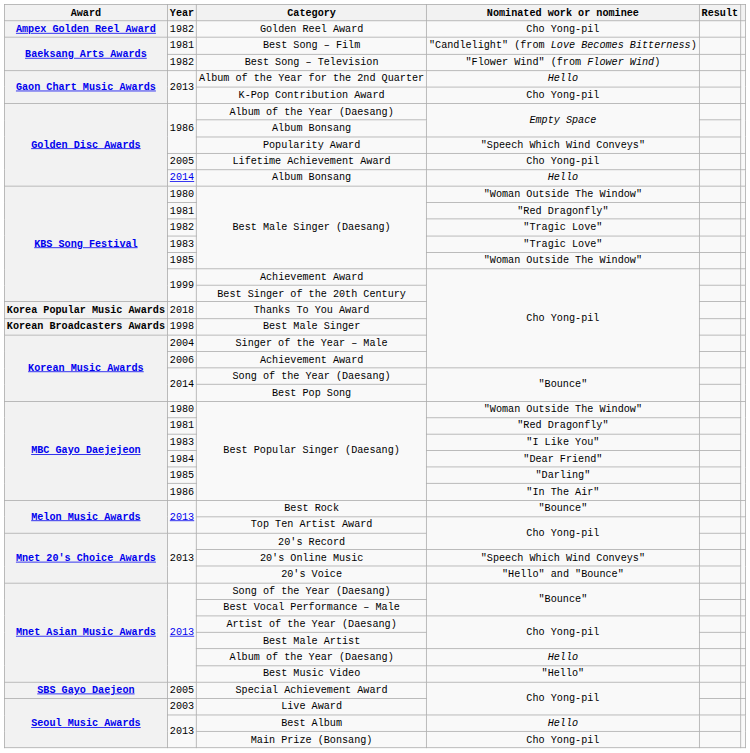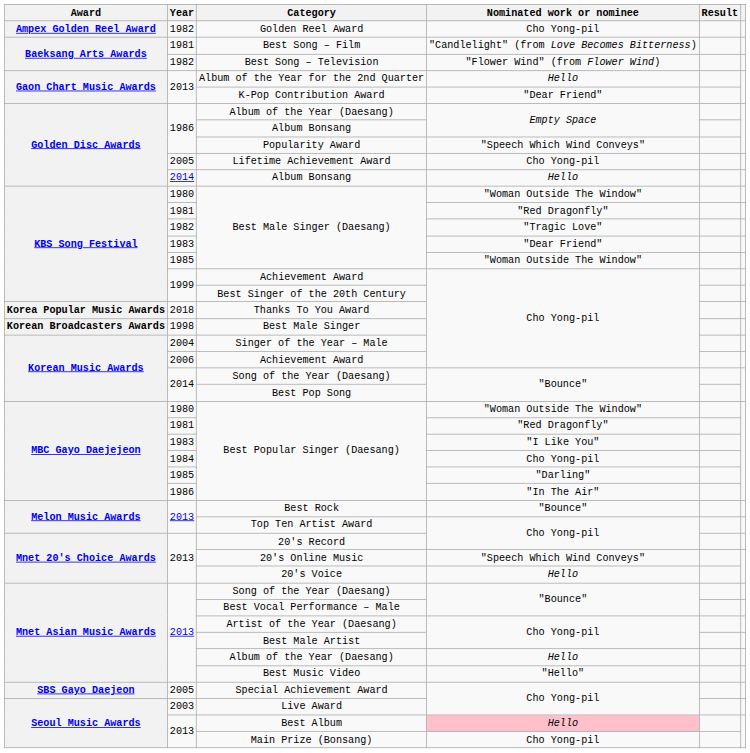 <table class="wikitable plainrowheaders sortable" style="text-align:center">
 <tr>
 <th scope="col">Award</th>
 <th scope="col">Year</th>
 <th scope="col">Category</th>
 <th scope="col">Nominated work or nominee</th>
 <th scope="col">Result</th>
 <th scope="col" class="unsortable"></th>
 </tr>
 <tr>
 <th scope="row"><a href='#'>Ampex Golden Reel Award</a></th>
 <td>1982</td>
 <td>Golden Reel Award</td>
 <td>Cho Yong-pil</td>
 <td></td>
 <td></td>
 </tr>
 <tr>
 <th scope="row" rowspan="2"><a href='#'>Baeksang Arts Awards</a></th>
 <td>1981</td>
 <td>Best Song – Film</td>
 <td>"Candlelight" (from <em>Love Becomes Bitterness</em>)</td>
 <td></td>
 <td></td>
 </tr>
 <tr>
 <td>1982</td>
 <td>Best Song – Television</td>
 <td>"Flower Wind" (from <em>Flower Wind</em>)</td>
 <td></td>
 <td></td>
 </tr>
 <tr>
 <th scope="row" rowspan="2"><a href='#'>Gaon Chart Music Awards</a></th>
 <td rowspan="2">2013</td>
 <td>Album of the Year for the 2nd Quarter</td>
 <td><em>Hello</em></td>
 <td></td>
 <td rowspan="2"></td>
 </tr>
 <tr>
 <td>K-Pop Contribution Award</td>
-<td>Cho Yong-pil</td>
+<td>"Dear Friend"</td>
 <td></td>
 </tr>
 <tr>
 <th scope="row" rowspan="5"><a href='#'>Golden Disc Awards</a></th>
 <td rowspan="3">1986</td>
 <td>Album of the Year (Daesang)</td>
 <td rowspan="2"><em>Empty Space</em></td>
 <td></td>
 <td rowspan="3"></td>
 </tr>
 <tr>
 <td>Album Bonsang</td>
 <td></td>
 </tr>
 <tr>
 <td>Popularity Award</td>
 <td>"Speech Which Wind Conveys"</td>
 <td></td>
 </tr>
 <tr>
 <td>2005</td>
 <td>Lifetime Achievement Award</td>
 <td>Cho Yong-pil</td>
 <td></td>
 <td></td>
 </tr>
 <tr>
 <td><a href='#'>2014</a></td>
 <td>Album Bonsang</td>
 <td><em>Hello</em></td>
 <td></td>
 <td></td>
 </tr>
 <tr>
 <th scope="row" rowspan="7"><a href='#'>KBS Song Festival</a></th>
 <td>1980</td>
 <td rowspan="5">Best Male Singer (Daesang)</td>
 <td>"Woman Outside The Window"</td>
 <td></td>
 <td></td>
 </tr>
 <tr>
 <td>1981</td>
 <td>"Red Dragonfly"</td>
 <td></td>
 <td></td>
 </tr>
 <tr>
 <td>1982</td>
 <td>"Tragic Love"</td>
 <td></td>
 <td></td>
 </tr>
 <tr>
 <td>1983</td>
-<td>"Tragic Love"</td>
+<td>"Dear Friend"</td>
 <td></td>
 <td></td>
 </tr>
 <tr>
 <td>1985</td>
 <td>"Woman Outside The Window"</td>
 <td></td>
 <td></td>
 </tr>
 <tr>
 <td rowspan="2">1999</td>
 <td>Achievement Award</td>
 <td rowspan="6">Cho Yong-pil</td>
 <td></td>
 <td></td>
 </tr>
 <tr>
 <td>Best Singer of the 20th Century</td>
 <td></td>
 <td></td>
 </tr>
 <tr>
 <th scope="row">Korea Popular Music Awards</th>
 <td>2018</td>
 <td>Thanks To You Award</td>
 <td></td>
 <td></td>
 </tr>
 <tr>
 <th scope="row">Korean Broadcasters Awards</th>
 <td>1998</td>
 <td>Best Male Singer</td>
 <td></td>
 <td></td>
 </tr>
 <tr>
 <th scope="row" rowspan="4"><a href='#'>Korean Music Awards</a></th>
 <td>2004</td>
 <td>Singer of the Year – Male</td>
 <td></td>
 <td></td>
 </tr>
 <tr>
 <td>2006</td>
 <td>Achievement Award</td>
 <td></td>
 <td></td>
 </tr>
 <tr>
 <td rowspan="2">2014</td>
 <td>Song of the Year (Daesang)</td>
 <td rowspan="2">"Bounce"</td>
 <td></td>
 <td rowspan="2"></td>
 </tr>
 <tr>
 <td>Best Pop Song</td>
 <td></td>
 </tr>
 <tr>
 <th scope="row" rowspan="6"><a href='#'>MBC Gayo Daejejeon</a></th>
 <td>1980</td>
 <td rowspan="6">Best Popular Singer (Daesang)</td>
 <td>"Woman Outside The Window"</td>
 <td></td>
 <td rowspan="6"></td>
 </tr>
 <tr>
 <td>1981</td>
 <td>"Red Dragonfly"</td>
 <td></td>
 </tr>
 <tr>
 <td>1983</td>
 <td>"I Like You"</td>
 <td></td>
 </tr>
 <tr>
 <td>1984</td>
-<td>"Dear Friend"</td>
+<td>Cho Yong-pil</td>
 <td></td>
 </tr>
 <tr>
 <td>1985</td>
 <td>"Darling"</td>
 <td></td>
 </tr>
 <tr>
 <td>1986</td>
 <td>"In The Air"</td>
 <td></td>
 </tr>
 <tr>
 <th scope="row" rowspan="2"><a href='#'>Melon Music Awards</a></th>
 <td rowspan="2"><a href='#'>2013</a></td>
 <td>Best Rock</td>
 <td>"Bounce"</td>
 <td></td>
 <td></td>
 </tr>
 <tr>
 <td>Top Ten Artist Award</td>
 <td rowspan="2">Cho Yong-pil</td>
 <td></td>
 <td></td>
 </tr>
 <tr>
 <th scope="row" rowspan="3"><a href='#'>Mnet 20's Choice Awards</a></th>
 <td rowspan="3">2013</td>
 <td>20's Record</td>
 <td></td>
 <td></td>
 </tr>
 <tr>
 <td>20's Online Music</td>
 <td>"Speech Which Wind Conveys"</td>
 <td></td>
 <td rowspan="2"></td>
 </tr>
 <tr>
 <td>20's Voice</td>
-<td>"Hello" and "Bounce"</td>
+<td><em>Hello</em></td>
 <td></td>
 </tr>
 <tr>
 <th scope="row" rowspan="6"><a href='#'>Mnet Asian Music Awards</a></th>
 <td rowspan="6"><a href='#'>2013</a></td>
 <td>Song of the Year (Daesang)</td>
 <td rowspan="2">"Bounce"</td>
 <td></td>
 <td></td>
 </tr>
 <tr>
 <td>Best Vocal Performance – Male</td>
 <td></td>
 <td></td>
 </tr>
 <tr>
 <td>Artist of the Year (Daesang)</td>
 <td rowspan="2">Cho Yong-pil</td>
 <td></td>
 <td></td>
 </tr>
 <tr>
 <td>Best Male Artist</td>
 <td></td>
 <td></td>
 </tr>
 <tr>
 <td>Album of the Year (Daesang)</td>
 <td><em>Hello</em></td>
 <td></td>
 <td></td>
 </tr>
 <tr>
 <td>Best Music Video</td>
 <td>"Hello"</td>
 <td></td>
 <td></td>
 </tr>
 <tr>
 <th scope="row"><a href='#'>SBS Gayo Daejeon</a></th>
 <td>2005</td>
 <td>Special Achievement Award</td>
 <td rowspan="2">Cho Yong-pil</td>
 <td></td>
 <td></td>
 </tr>
 <tr>
 <th scope="row" rowspan="3"><a href='#'>Seoul Music Awards</a></th>
 <td>2003</td>
 <td>Live Award</td>
 <td></td>
 <td></td>
 </tr>
 <tr>
 <td rowspan="2">2013</td>
 <td>Best Album</td>
-<td><em>Hello</em></td>
+<td style="background: pink;"><em>Hello</em></td>
 <td></td>
 <td rowspan="2"></td>
 </tr>
 <tr>
 <td>Main Prize (Bonsang)</td>
 <td>Cho Yong-pil</td>
 <td></td>
 </tr>
 </table>
